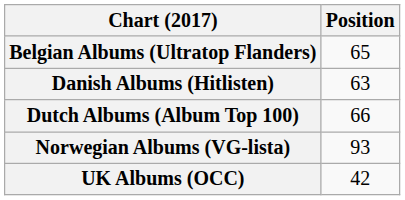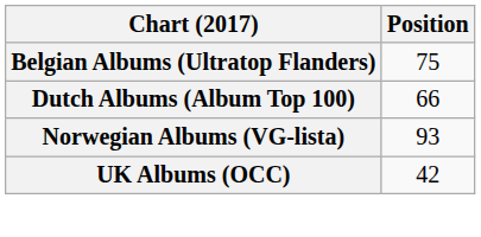 <table class="wikitable plainrowheaders sortable" style="text-align:center">
 <tr>
 <th scope="col">Chart (2017)</th>
 <th scope="col">Position</th>
 </tr>
 <tr>
 <th scope="row">Belgian Albums (Ultratop Flanders)</th>
-<td>65</td>
-</tr>
-<tr>
-<th scope="row">Danish Albums (Hitlisten)</th>
-<td>63</td>
+<td>75</td>
 </tr>
 <tr>
 <th scope="row">Dutch Albums (Album Top 100)</th>
 <td>66</td>
 </tr>
 <tr>
 <th scope="row">Norwegian Albums (VG-lista)</th>
 <td>93</td>
 </tr>
 <tr>
 <th scope="row">UK Albums (OCC)</th>
 <td>42</td>
 </tr>
 </table>
